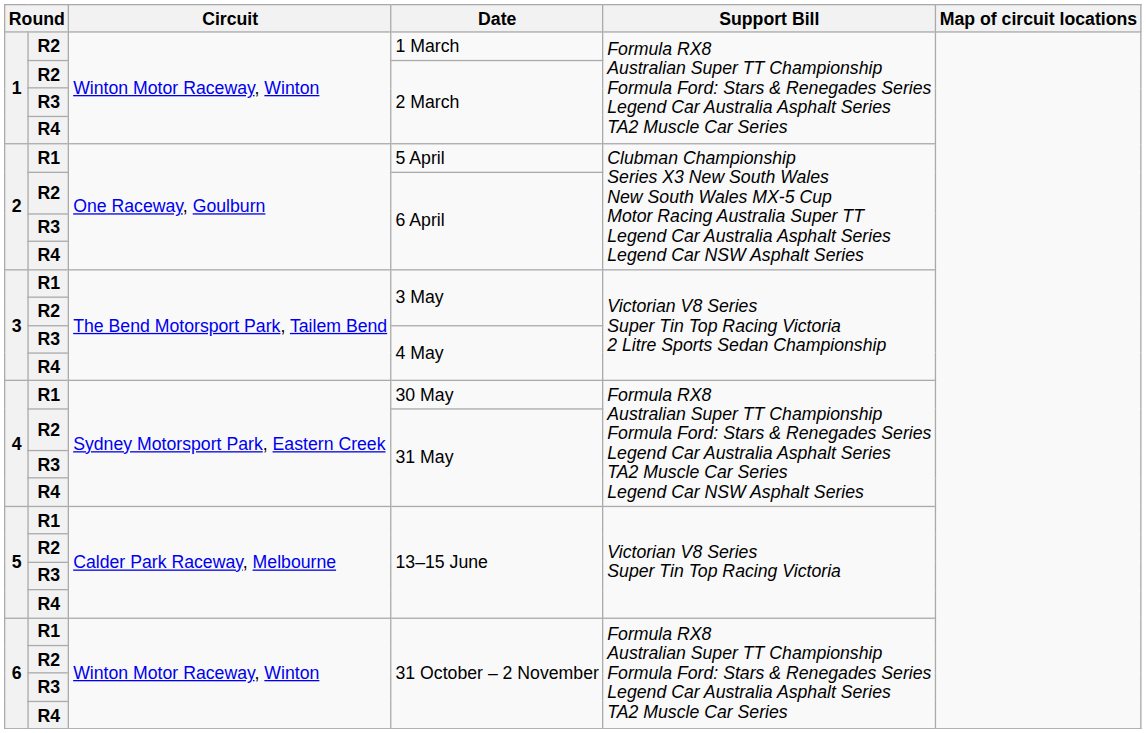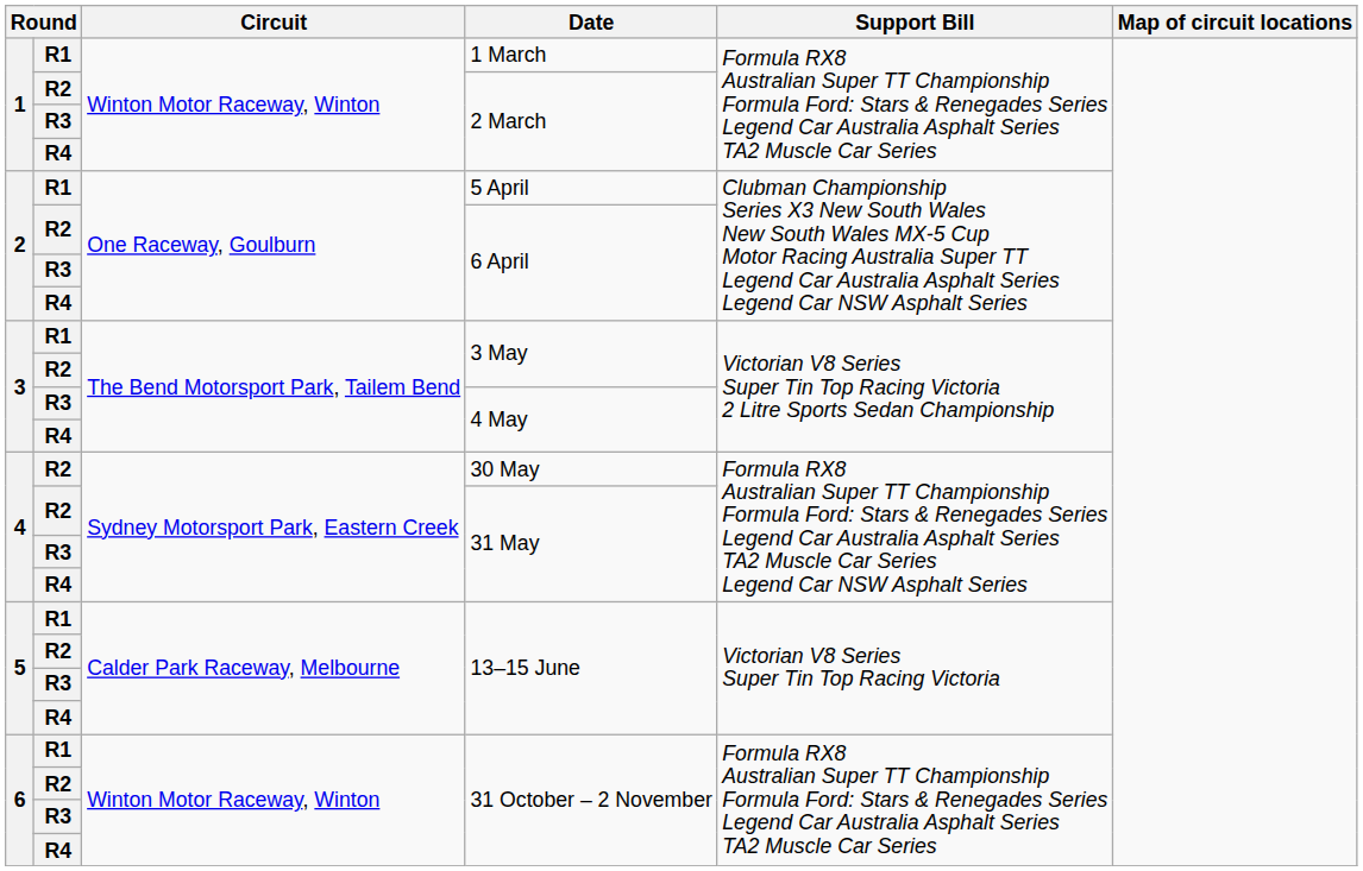 <table class="wikitable" style ="font-size: 85%">
 <tr>
 <th colspan="2">Round</th>
 <th>Circuit</th>
 <th>Date</th>
 <th>Support Bill</th>
 <th>Map of circuit locations</th>
 </tr>
 <tr>
 <th rowspan="4">1</th>
-<th>R2</th>
+<th>R1</th>
 <td rowspan="4"> <a href='#'>Winton Motor Raceway</a>, <a href='#'>Winton</a></td>
 <td>1 March</td>
 <td rowspan="4"><em>Formula RX8<br>Australian Super TT Championship<br>Formula Ford: Stars & Renegades Series<br>Legend Car Australia Asphalt Series<br>TA2 Muscle Car Series</em></td>
 <td rowspan="24"></td>
 </tr>
 <tr>
 <th>R2</th>
 <td rowspan="3">2 March</td>
 </tr>
 <tr>
 <th>R3</th>
 </tr>
 <tr>
 <th>R4</th>
 </tr>
 <tr>
 <th rowspan="4">2</th>
 <th>R1</th>
 <td rowspan="4"> <a href='#'>One Raceway</a>, <a href='#'>Goulburn</a></td>
 <td>5 April</td>
 <td rowspan="4"><em>Clubman Championship<br>Series X3 New South Wales<br>New South Wales MX-5 Cup<br>Motor Racing Australia Super TT<br>Legend Car Australia Asphalt Series<br>Legend Car NSW Asphalt Series</em></td>
 </tr>
 <tr>
 <th>R2</th>
 <td rowspan="3">6 April</td>
 </tr>
 <tr>
 <th>R3</th>
 </tr>
 <tr>
 <th>R4</th>
 </tr>
 <tr>
 <th rowspan="4">3</th>
 <th>R1</th>
 <td rowspan="4"> <a href='#'>The Bend Motorsport Park</a>, <a href='#'>Tailem Bend</a></td>
 <td rowspan="2">3 May</td>
 <td rowspan="4"><em>Victorian V8 Series<br>Super Tin Top Racing Victoria<br>2 Litre Sports Sedan Championship</em></td>
 </tr>
 <tr>
 <th>R2</th>
 </tr>
 <tr>
 <th>R3</th>
 <td rowspan="2">4 May</td>
 </tr>
 <tr>
 <th>R4</th>
 </tr>
 <tr>
 <th rowspan="4">4</th>
-<th>R1</th>
+<th>R2</th>
 <td rowspan="4"> <a href='#'>Sydney Motorsport Park</a>, <a href='#'>Eastern Creek</a></td>
 <td>30 May</td>
 <td rowspan="4"><em>Formula RX8<br>Australian Super TT Championship<br>Formula Ford: Stars & Renegades Series<br>Legend Car Australia Asphalt Series<br>TA2 Muscle Car Series<br>Legend Car NSW Asphalt Series</em></td>
 </tr>
 <tr>
 <th>R2</th>
 <td rowspan="3">31 May</td>
 </tr>
 <tr>
 <th>R3</th>
 </tr>
 <tr>
 <th>R4</th>
 </tr>
 <tr>
 <th rowspan="4">5</th>
 <th>R1</th>
 <td rowspan="4"> <a href='#'>Calder Park Raceway</a>, <a href='#'>Melbourne</a></td>
 <td rowspan="4">13–15 June</td>
 <td rowspan="4"><em>Victorian V8 Series<br>Super Tin Top Racing Victoria</em></td>
 </tr>
 <tr>
 <th>R2</th>
 </tr>
 <tr>
 <th>R3</th>
 </tr>
 <tr>
 <th>R4</th>
 </tr>
 <tr>
 <th rowspan="4">6</th>
 <th>R1</th>
 <td rowspan="4"> <a href='#'>Winton Motor Raceway</a>, <a href='#'>Winton</a></td>
 <td rowspan="4">31 October – 2 November</td>
 <td rowspan="4"><em>Formula RX8<br>Australian Super TT Championship<br>Formula Ford: Stars & Renegades Series<br>Legend Car Australia Asphalt Series<br>TA2 Muscle Car Series</em></td>
 </tr>
 <tr>
 <th>R2</th>
 </tr>
 <tr>
 <th>R3</th>
 </tr>
 <tr>
 <th>R4</th>
 </tr>
 </table>
